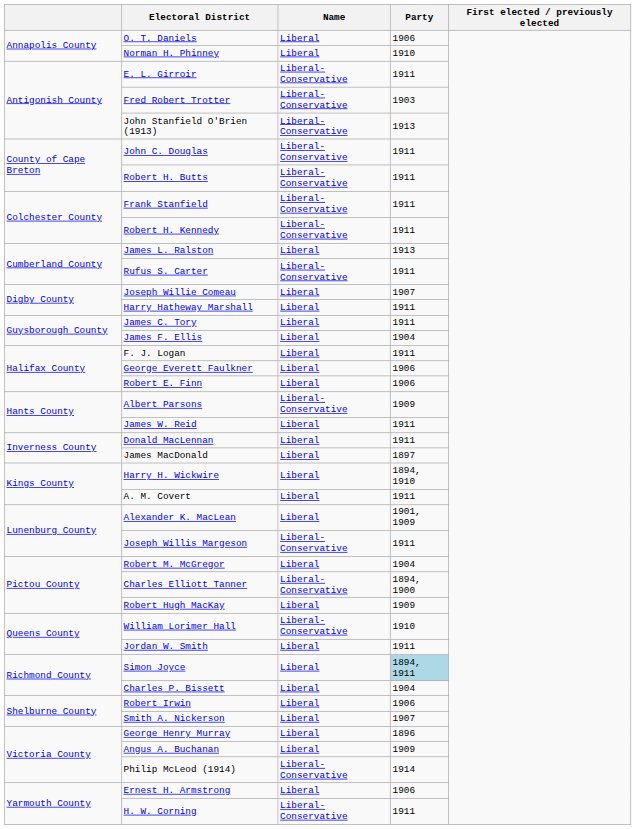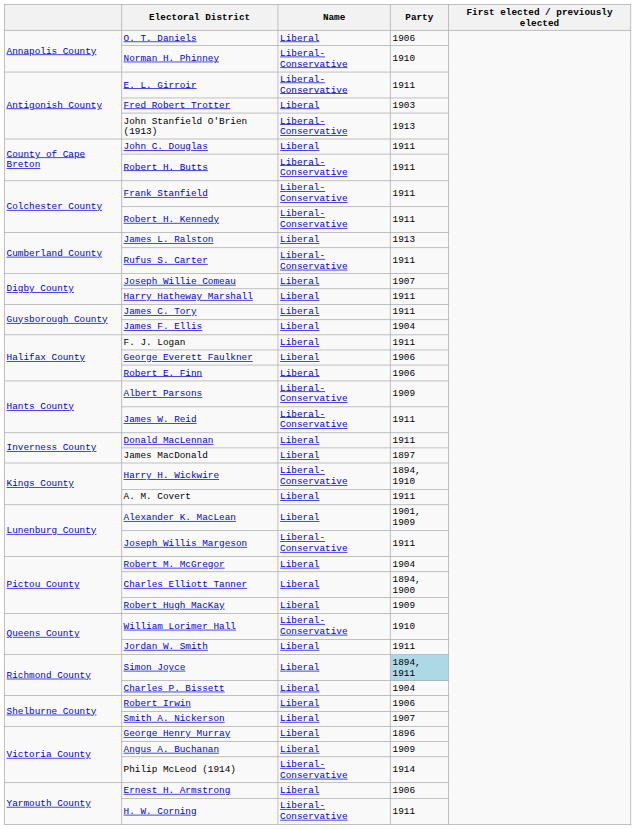 <table class="wikitable sortable">
 <tr>
 <th></th>
 <th>Electoral District</th>
 <th>Name</th>
 <th>Party</th>
 <th>First elected / previously elected</th>
 </tr>
 <tr>
 <td rowspan=2><a href='#'>Annapolis County</a></td>
 <td><a href='#'>O. T. Daniels</a></td>
 <td><a href='#'>Liberal</a></td>
 <td>1906</td>
 </tr>
 <tr>
 <td><a href='#'>Norman H. Phinney</a></td>
-<td><a href='#'>Liberal</a></td>
+<td><a href='#'>Liberal-Conservative</a></td>
 <td>1910</td>
 </tr>
 <tr>
 <td rowspan=3><a href='#'>Antigonish County</a></td>
 <td><a href='#'>E. L. Girroir</a></td>
 <td><a href='#'>Liberal-Conservative</a></td>
 <td>1911</td>
 </tr>
 <tr>
 <td><a href='#'>Fred Robert Trotter</a></td>
-<td><a href='#'>Liberal-Conservative</a></td>
+<td><a href='#'>Liberal</a></td>
 <td>1903</td>
 </tr>
 <tr>
 <td>John Stanfield O'Brien (1913)</td>
 <td><a href='#'>Liberal-Conservative</a></td>
 <td>1913</td>
 </tr>
 <tr>
 <td rowspan=2><a href='#'>County of Cape Breton</a></td>
 <td><a href='#'>John C. Douglas</a></td>
-<td><a href='#'>Liberal-Conservative</a></td>
+<td><a href='#'>Liberal</a></td>
 <td>1911</td>
 </tr>
 <tr>
 <td><a href='#'>Robert H. Butts</a></td>
 <td><a href='#'>Liberal-Conservative</a></td>
 <td>1911</td>
 </tr>
 <tr>
 <td rowspan=2><a href='#'>Colchester County</a></td>
 <td><a href='#'>Frank Stanfield</a></td>
 <td><a href='#'>Liberal-Conservative</a></td>
 <td>1911</td>
 </tr>
 <tr>
 <td><a href='#'>Robert H. Kennedy</a></td>
 <td><a href='#'>Liberal-Conservative</a></td>
 <td>1911</td>
 </tr>
 <tr>
 <td rowspan=2><a href='#'>Cumberland County</a></td>
 <td><a href='#'>James L. Ralston</a></td>
 <td><a href='#'>Liberal</a></td>
 <td>1913</td>
 </tr>
 <tr>
 <td><a href='#'>Rufus S. Carter</a></td>
 <td><a href='#'>Liberal-Conservative</a></td>
 <td>1911</td>
 </tr>
 <tr>
 <td rowspan=2><a href='#'>Digby County</a></td>
 <td><a href='#'>Joseph Willie Comeau</a></td>
 <td><a href='#'>Liberal</a></td>
 <td>1907</td>
 </tr>
 <tr>
 <td><a href='#'>Harry Hatheway Marshall</a></td>
 <td><a href='#'>Liberal</a></td>
 <td>1911</td>
 </tr>
 <tr>
 <td rowspan=2><a href='#'>Guysborough County</a></td>
 <td><a href='#'>James C. Tory</a></td>
 <td><a href='#'>Liberal</a></td>
 <td>1911</td>
 </tr>
 <tr>
 <td><a href='#'>James F. Ellis</a></td>
 <td><a href='#'>Liberal</a></td>
 <td>1904</td>
 </tr>
 <tr>
 <td rowspan=3><a href='#'>Halifax County</a></td>
 <td>F. J. Logan</td>
 <td><a href='#'>Liberal</a></td>
 <td>1911</td>
 </tr>
 <tr>
 <td><a href='#'>George Everett Faulkner</a></td>
 <td><a href='#'>Liberal</a></td>
 <td>1906</td>
 </tr>
 <tr>
 <td><a href='#'>Robert E. Finn</a></td>
 <td><a href='#'>Liberal</a></td>
 <td>1906</td>
 </tr>
 <tr>
 <td rowspan=2><a href='#'>Hants County</a></td>
 <td><a href='#'>Albert Parsons</a></td>
 <td><a href='#'>Liberal-Conservative</a></td>
 <td>1909</td>
 </tr>
 <tr>
 <td><a href='#'>James W. Reid</a></td>
-<td><a href='#'>Liberal</a></td>
+<td><a href='#'>Liberal-Conservative</a></td>
 <td>1911</td>
 </tr>
 <tr>
 <td rowspan=2><a href='#'>Inverness County</a></td>
 <td><a href='#'>Donald MacLennan</a></td>
 <td><a href='#'>Liberal</a></td>
 <td>1911</td>
 </tr>
 <tr>
 <td>James MacDonald</td>
 <td><a href='#'>Liberal</a></td>
 <td>1897</td>
 </tr>
 <tr>
 <td rowspan=2><a href='#'>Kings County</a></td>
 <td><a href='#'>Harry H. Wickwire</a></td>
-<td><a href='#'>Liberal</a></td>
+<td><a href='#'>Liberal-Conservative</a></td>
 <td>1894, 1910</td>
 </tr>
 <tr>
 <td>A. M. Covert</td>
 <td><a href='#'>Liberal</a></td>
 <td>1911</td>
 </tr>
 <tr>
 <td rowspan=2><a href='#'>Lunenburg County</a></td>
 <td><a href='#'>Alexander K. MacLean</a></td>
 <td><a href='#'>Liberal</a></td>
 <td>1901, 1909</td>
 </tr>
 <tr>
 <td><a href='#'>Joseph Willis Margeson</a></td>
 <td><a href='#'>Liberal-Conservative</a></td>
 <td>1911</td>
 </tr>
 <tr>
 <td rowspan=3><a href='#'>Pictou County</a></td>
 <td><a href='#'>Robert M. McGregor</a></td>
 <td><a href='#'>Liberal</a></td>
 <td>1904</td>
 </tr>
 <tr>
 <td><a href='#'>Charles Elliott Tanner</a></td>
-<td><a href='#'>Liberal-Conservative</a></td>
+<td><a href='#'>Liberal</a></td>
 <td>1894, 1900</td>
 </tr>
 <tr>
 <td><a href='#'>Robert Hugh MacKay</a></td>
 <td><a href='#'>Liberal</a></td>
 <td>1909</td>
 </tr>
 <tr>
 <td rowspan=2><a href='#'>Queens County</a></td>
 <td><a href='#'>William Lorimer Hall</a></td>
 <td><a href='#'>Liberal-Conservative</a></td>
 <td>1910</td>
 </tr>
 <tr>
 <td><a href='#'>Jordan W. Smith</a></td>
 <td><a href='#'>Liberal</a></td>
 <td>1911</td>
 </tr>
 <tr>
 <td rowspan=2><a href='#'>Richmond County</a></td>
 <td><a href='#'>Simon Joyce</a></td>
 <td><a href='#'>Liberal</a></td>
 <td style="background: lightblue;">1894, 1911</td>
 </tr>
 <tr>
 <td><a href='#'>Charles P. Bissett</a></td>
 <td><a href='#'>Liberal</a></td>
 <td>1904</td>
 </tr>
 <tr>
 <td rowspan=2><a href='#'>Shelburne County</a></td>
 <td><a href='#'>Robert Irwin</a></td>
 <td><a href='#'>Liberal</a></td>
 <td>1906</td>
 </tr>
 <tr>
 <td><a href='#'>Smith A. Nickerson</a></td>
 <td><a href='#'>Liberal</a></td>
 <td>1907</td>
 </tr>
 <tr>
 <td rowspan=3><a href='#'>Victoria County</a></td>
 <td><a href='#'>George Henry Murray</a></td>
 <td><a href='#'>Liberal</a></td>
 <td>1896</td>
 </tr>
 <tr>
 <td><a href='#'>Angus A. Buchanan</a></td>
 <td><a href='#'>Liberal</a></td>
 <td>1909</td>
 </tr>
 <tr>
 <td>Philip McLeod (1914)</td>
 <td><a href='#'>Liberal-Conservative</a></td>
 <td>1914</td>
 </tr>
 <tr>
 <td rowspan=2><a href='#'>Yarmouth County</a></td>
 <td><a href='#'>Ernest H. Armstrong</a></td>
 <td><a href='#'>Liberal</a></td>
 <td>1906</td>
 </tr>
 <tr>
 <td><a href='#'>H. W. Corning</a></td>
 <td><a href='#'>Liberal-Conservative</a></td>
 <td>1911</td>
 </tr>
 </table>
